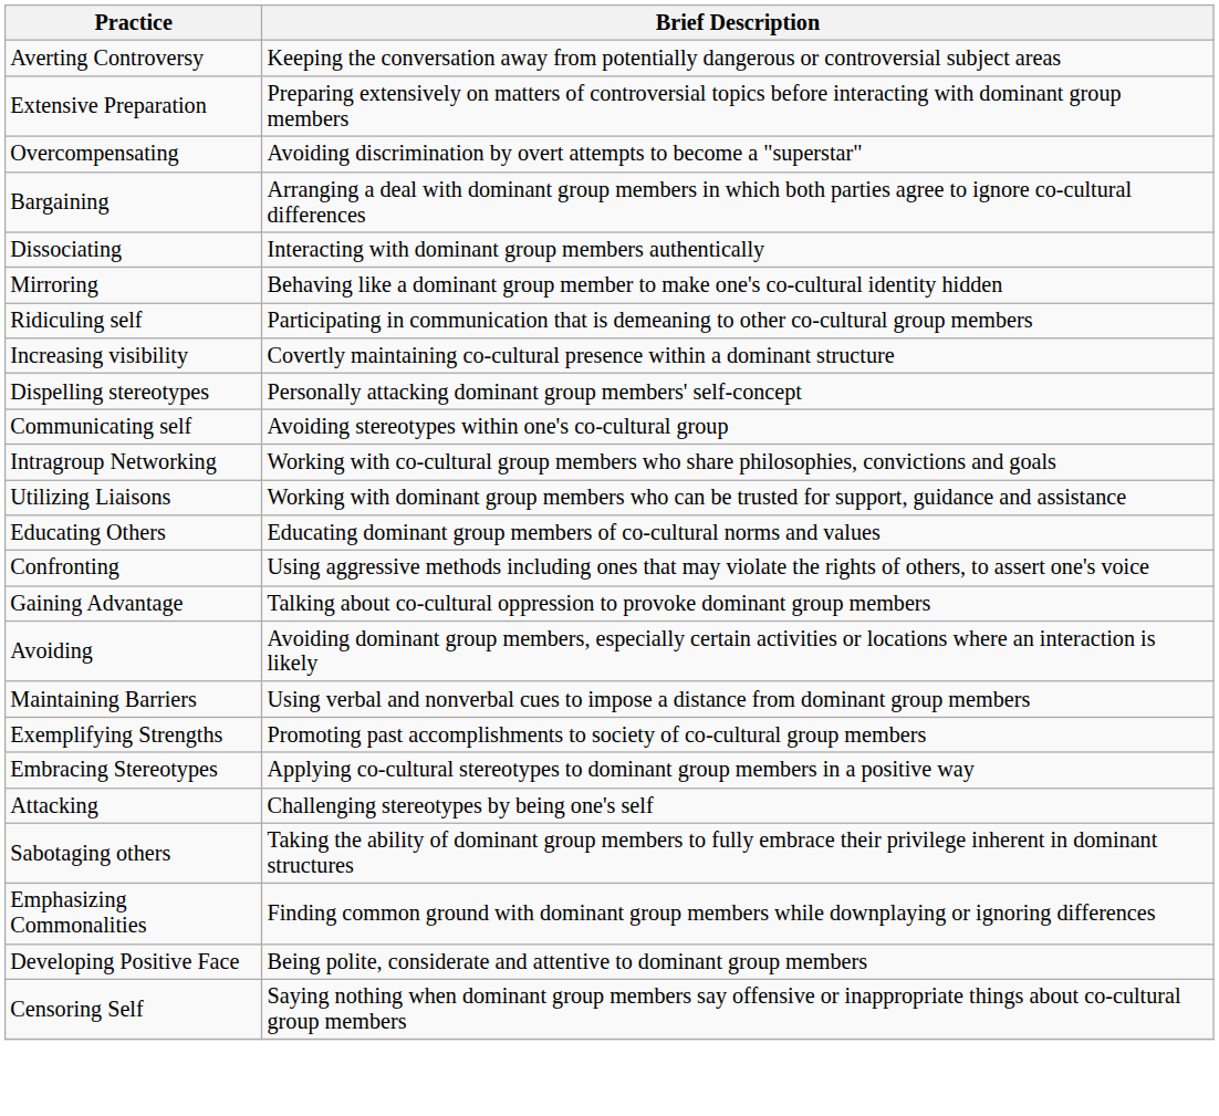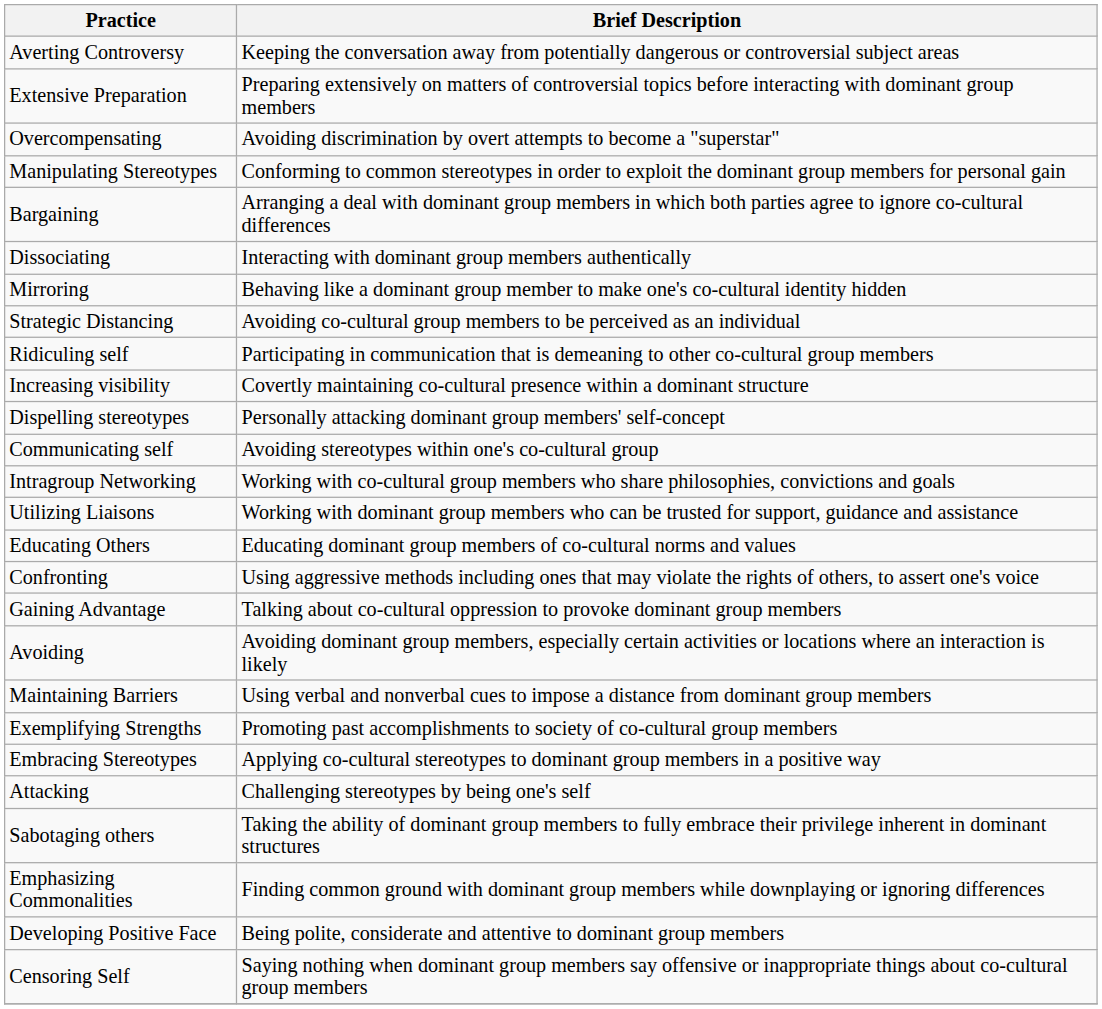 <table class="wikitable">
 <tr>
 <th>Practice</th>
 <th>Brief Description</th>
 </tr>
 <tr>
 <td>Averting Controversy</td>
 <td>Keeping the conversation away from potentially dangerous or controversial subject areas</td>
 </tr>
 <tr>
 <td>Extensive Preparation</td>
 <td>Preparing extensively on matters of controversial topics before interacting with dominant group members</td>
 </tr>
 <tr>
 <td>Overcompensating</td>
 <td>Avoiding discrimination by overt attempts to become a "superstar"</td>
 </tr>
 <tr>
+<td>Manipulating Stereotypes</td>
+<td>Conforming to common stereotypes in order to exploit the dominant group members for personal gain</td>
+</tr>
+<tr>
 <td>Bargaining</td>
 <td>Arranging a deal with dominant group members in which both parties agree to ignore co-cultural differences</td>
 </tr>
 <tr>
 <td>Dissociating</td>
 <td>Interacting with dominant group members authentically</td>
 </tr>
 <tr>
 <td>Mirroring</td>
 <td>Behaving like a dominant group member to make one's co-cultural identity hidden</td>
+</tr>
+<tr>
+<td>Strategic Distancing</td>
+<td>Avoiding co-cultural group members to be perceived as an individual</td>
 </tr>
 <tr>
 <td>Ridiculing self</td>
 <td>Participating in communication that is demeaning to other co-cultural group members</td>
 </tr>
 <tr>
 <td>Increasing visibility</td>
 <td>Covertly maintaining co-cultural presence within a dominant structure</td>
 </tr>
 <tr>
 <td>Dispelling stereotypes</td>
 <td>Personally attacking dominant group members' self-concept</td>
 </tr>
 <tr>
 <td>Communicating self</td>
 <td>Avoiding stereotypes within one's co-cultural group</td>
 </tr>
 <tr>
 <td>Intragroup Networking</td>
 <td>Working with co-cultural group members who share philosophies, convictions and goals</td>
 </tr>
 <tr>
 <td>Utilizing Liaisons</td>
 <td>Working with dominant group members who can be trusted for support, guidance and assistance</td>
 </tr>
 <tr>
 <td>Educating Others</td>
 <td>Educating dominant group members of co-cultural norms and values</td>
 </tr>
 <tr>
 <td>Confronting</td>
 <td>Using aggressive methods including ones that may violate the rights of others, to assert one's voice</td>
 </tr>
 <tr>
 <td>Gaining Advantage</td>
 <td>Talking about co-cultural oppression to provoke dominant group members</td>
 </tr>
 <tr>
 <td>Avoiding</td>
 <td>Avoiding dominant group members, especially certain activities or locations where an interaction is likely</td>
 </tr>
 <tr>
 <td>Maintaining Barriers</td>
 <td>Using verbal and nonverbal cues to impose a distance from dominant group members</td>
 </tr>
 <tr>
 <td>Exemplifying Strengths</td>
 <td>Promoting past accomplishments to society of co-cultural group members</td>
 </tr>
 <tr>
 <td>Embracing Stereotypes</td>
 <td>Applying co-cultural stereotypes to dominant group members in a positive way</td>
 </tr>
 <tr>
 <td>Attacking</td>
 <td>Challenging stereotypes by being one's self</td>
 </tr>
 <tr>
 <td>Sabotaging others</td>
 <td>Taking the ability of dominant group members to fully embrace their privilege inherent in dominant structures</td>
 </tr>
 <tr>
 <td>Emphasizing Commonalities</td>
 <td>Finding common ground with dominant group members while downplaying or ignoring differences</td>
 </tr>
 <tr>
 <td>Developing Positive Face</td>
 <td>Being polite, considerate and attentive to dominant group members</td>
 </tr>
 <tr>
 <td>Censoring Self</td>
 <td>Saying nothing when dominant group members say offensive or inappropriate things about co-cultural group members</td>
 </tr>
 <tr>
 </tr>
 </table>
